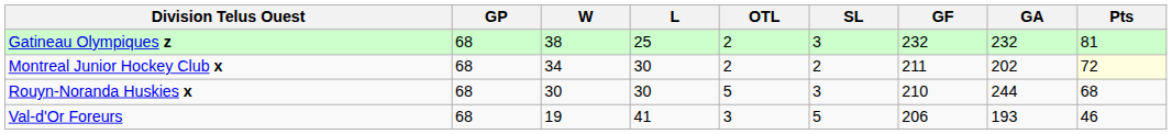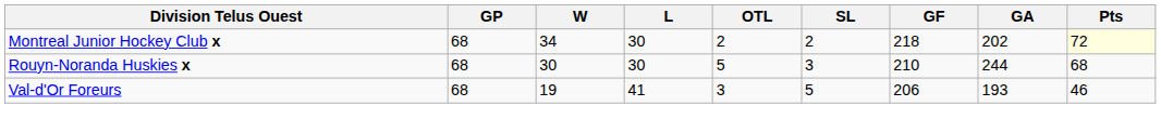 <table class="wikitable" style="width: 75%">
 <tr>
 <th width=25%>Division Telus Ouest</th>
 <th width=5%>GP</th>
 <th width=5%>W</th>
 <th width=5%>L</th>
 <th width=5%>OTL</th>
 <th width=5%>SL</th>
 <th width=5%>GF</th>
 <th width=5%>GA</th>
 <th width=5%>Pts</th>
 </tr>
-<tr bgcolor=#ccffcc>
-<td><a href='#'>Gatineau Olympiques</a> <strong>z</strong></td>
-<td>68</td>
-<td>38</td>
-<td>25</td>
-<td>2</td>
-<td>3</td>
-<td>232</td>
-<td>232</td>
-<td>81</td>
-</tr>
 <tr>
 <td><a href='#'>Montreal Junior Hockey Club</a> <strong>x</strong></td>
 <td>68</td>
 <td>34</td>
 <td>30</td>
 <td>2</td>
 <td>2</td>
-<td>211</td>
+<td>218</td>
 <td>202</td>
 <td style="background: lightyellow;">72</td>
 </tr>
 <tr>
 <td><a href='#'>Rouyn-Noranda Huskies</a> <strong>x</strong></td>
 <td>68</td>
 <td>30</td>
 <td>30</td>
 <td>5</td>
 <td>3</td>
 <td>210</td>
 <td>244</td>
 <td>68</td>
 </tr>
 <tr>
 <td><a href='#'>Val-d'Or Foreurs</a></td>
 <td>68</td>
 <td>19</td>
 <td>41</td>
 <td>3</td>
 <td>5</td>
 <td>206</td>
 <td>193</td>
 <td>46</td>
 </tr>
 </table>
